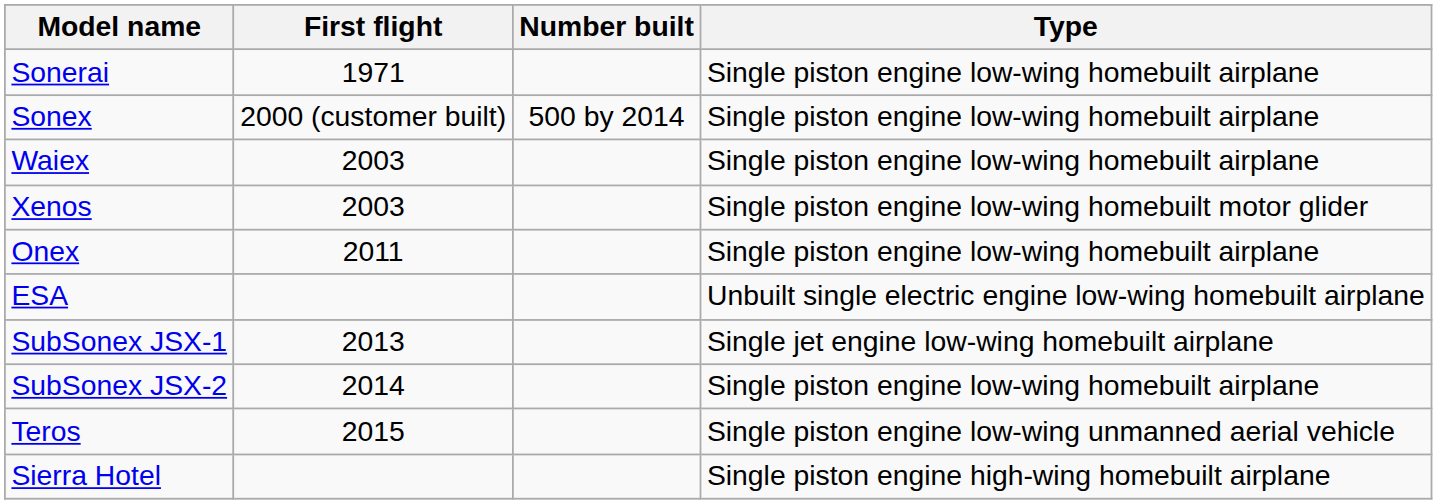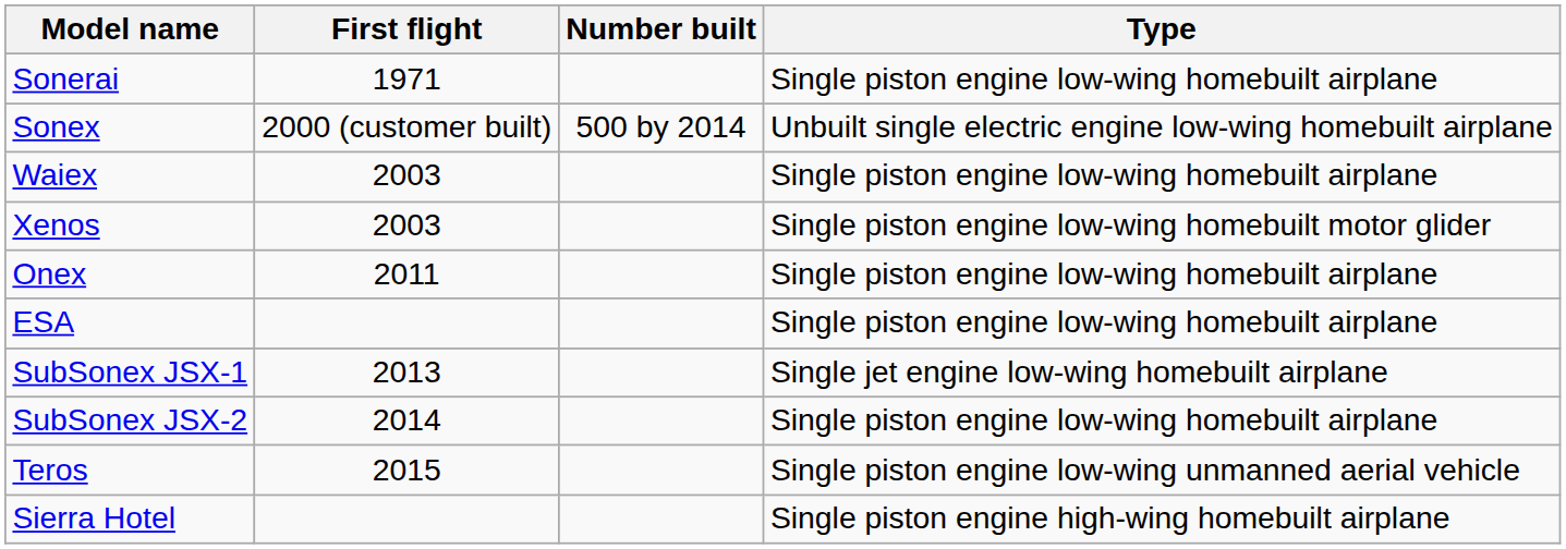 <table class="wikitable sortable">
 <tr>
 <th>Model name</th>
 <th>First flight</th>
 <th>Number built</th>
 <th>Type</th>
 </tr>
 <tr>
 <td align=left><a href='#'>Sonerai</a></td>
 <td align=center>1971</td>
 <td align=center></td>
 <td align=left>Single piston engine low-wing homebuilt airplane</td>
 </tr>
 <tr>
 <td align=left><a href='#'>Sonex</a></td>
 <td align=center>2000 (customer built)</td>
 <td align=center>500 by 2014</td>
-<td align=left>Single piston engine low-wing homebuilt airplane</td>
+<td align=left>Unbuilt single electric engine low-wing homebuilt airplane</td>
 </tr>
 <tr>
 <td align=left><a href='#'>Waiex</a></td>
 <td align=center>2003</td>
 <td align=center></td>
 <td align=left>Single piston engine low-wing homebuilt airplane</td>
 </tr>
 <tr>
 <td align=left><a href='#'>Xenos</a></td>
 <td align=center>2003</td>
 <td align=center></td>
 <td align=left>Single piston engine low-wing homebuilt motor glider</td>
 </tr>
 <tr>
 <td align=left><a href='#'>Onex</a></td>
 <td align=center>2011</td>
 <td align=center></td>
 <td align=left>Single piston engine low-wing homebuilt airplane</td>
 </tr>
 <tr>
 <td align=left><a href='#'>ESA</a></td>
 <td align=center></td>
 <td align=center></td>
-<td align=left>Unbuilt single electric engine low-wing homebuilt airplane</td>
+<td align=left>Single piston engine low-wing homebuilt airplane</td>
 </tr>
 <tr>
 <td align=left><a href='#'>SubSonex JSX-1</a></td>
 <td align=center>2013</td>
 <td align=center></td>
 <td align=left>Single jet engine low-wing homebuilt airplane</td>
 </tr>
 <tr>
 <td align=left><a href='#'>SubSonex JSX-2</a></td>
 <td align=center>2014</td>
 <td align=center></td>
 <td align=left>Single piston engine low-wing homebuilt airplane</td>
 </tr>
 <tr>
 <td align=left><a href='#'>Teros</a></td>
 <td align=center>2015</td>
 <td align=center></td>
 <td align=left>Single piston engine low-wing unmanned aerial vehicle</td>
 </tr>
 <tr>
 <td align=left><a href='#'>Sierra Hotel</a></td>
 <td align=center></td>
 <td align=center></td>
 <td align=left>Single piston engine high-wing homebuilt airplane</td>
 </tr>
 </table>
